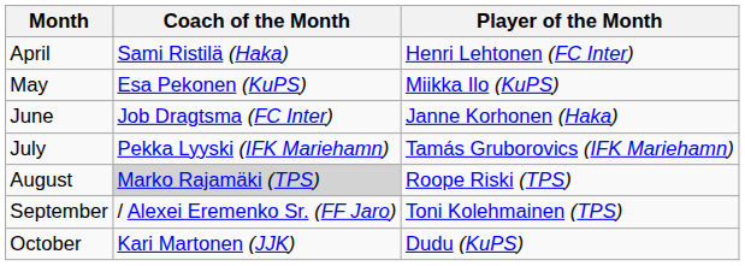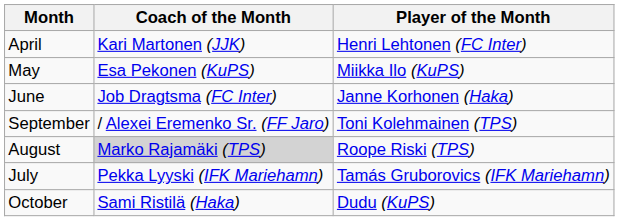 <table class="wikitable">
 <tr>
 <th>Month</th>
 <th>Coach of the Month</th>
 <th>Player of the Month</th>
 </tr>
 <tr>
 <td>April</td>
-<td> <a href='#'>Sami Ristilä</a> <em>(<a href='#'>Haka</a>)</em></td>
+<td> <a href='#'>Kari Martonen</a> <em>(<a href='#'>JJK</a>)</em></td>
 <td> <a href='#'>Henri Lehtonen</a> <em>(<a href='#'>FC Inter</a>)</em></td>
 </tr>
 <tr>
 <td>May</td>
 <td> <a href='#'>Esa Pekonen</a> <em>(<a href='#'>KuPS</a>)</em></td>
 <td> <a href='#'>Miikka Ilo</a> <em>(<a href='#'>KuPS</a>)</em></td>
 </tr>
 <tr>
 <td>June</td>
 <td> <a href='#'>Job Dragtsma</a> <em>(<a href='#'>FC Inter</a>)</em></td>
 <td> <a href='#'>Janne Korhonen</a> <em>(<a href='#'>Haka</a>)</em></td>
 </tr>
 <tr>
-<td>July</td>
-<td> <a href='#'>Pekka Lyyski</a> <em>(<a href='#'>IFK Mariehamn</a>)</em></td>
-<td> <a href='#'>Tamás Gruborovics</a> <em>(<a href='#'>IFK Mariehamn</a>)</em></td>
+<td>September</td>
+<td>/ <a href='#'>Alexei Eremenko Sr.</a> <em>(<a href='#'>FF Jaro</a>)</em></td>
+<td> <a href='#'>Toni Kolehmainen</a> <em>(<a href='#'>TPS</a>)</em></td>
 </tr>
 <tr>
 <td>August</td>
 <td style="background: lightgrey;"> <a href='#'>Marko Rajamäki</a> <em>(<a href='#'>TPS</a>)</em></td>
 <td> <a href='#'>Roope Riski</a> <em>(<a href='#'>TPS</a>)</em></td>
 </tr>
 <tr>
-<td>September</td>
-<td>/ <a href='#'>Alexei Eremenko Sr.</a> <em>(<a href='#'>FF Jaro</a>)</em></td>
-<td> <a href='#'>Toni Kolehmainen</a> <em>(<a href='#'>TPS</a>)</em></td>
+<td>July</td>
+<td> <a href='#'>Pekka Lyyski</a> <em>(<a href='#'>IFK Mariehamn</a>)</em></td>
+<td> <a href='#'>Tamás Gruborovics</a> <em>(<a href='#'>IFK Mariehamn</a>)</em></td>
 </tr>
 <tr>
 <td>October</td>
-<td> <a href='#'>Kari Martonen</a> <em>(<a href='#'>JJK</a>)</em></td>
+<td> <a href='#'>Sami Ristilä</a> <em>(<a href='#'>Haka</a>)</em></td>
 <td> <a href='#'>Dudu</a> <em>(<a href='#'>KuPS</a>)</em></td>
 </tr>
 </table>
